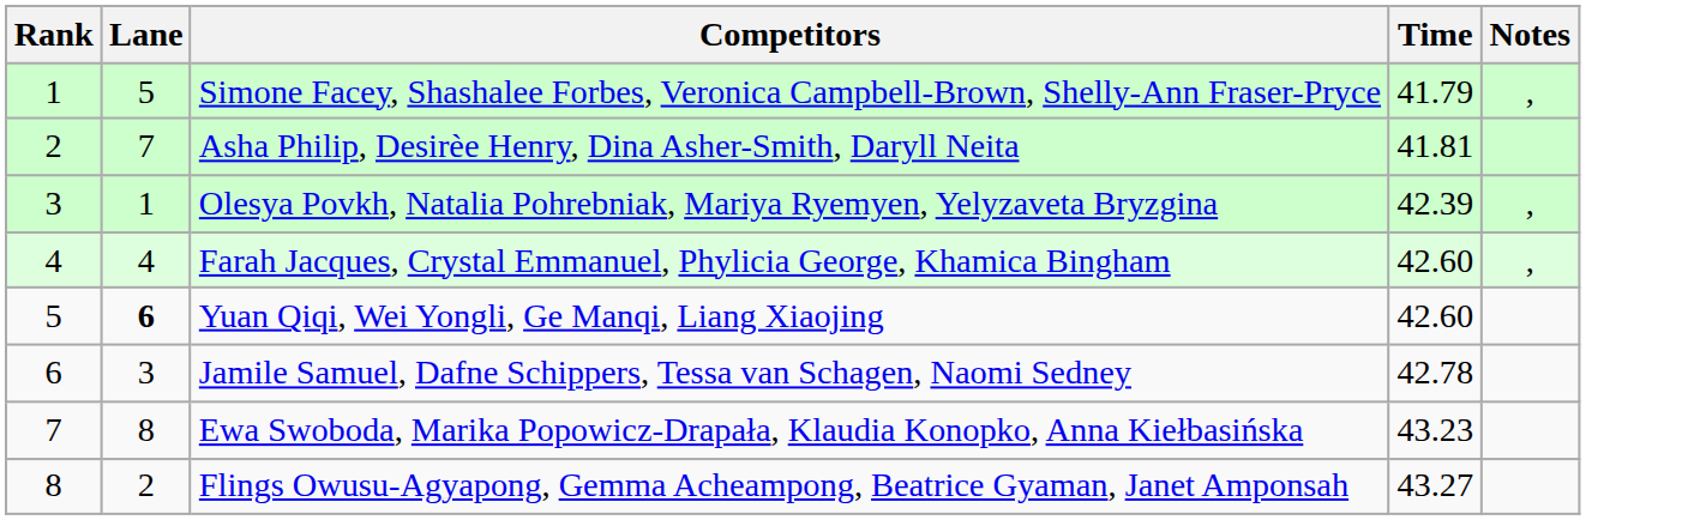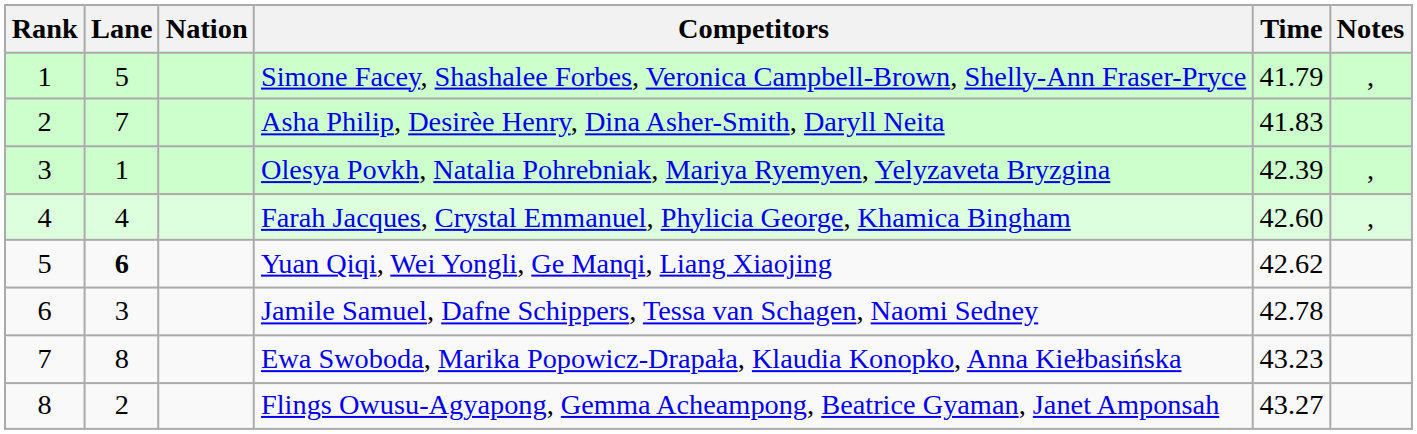 <table class="wikitable sortable" style="text-align:center; font-size:89%;">
 <tr>
 <th>Rank</th>
 <th>Lane</th>
+<th>Nation</th>
 <th class=unsortable>Competitors</th>
 <th>Time</th>
 <th class=unsortable>Notes</th>
 </tr>
 <tr style="background:#cfc;">
 <td>1</td>
 <td>5</td>
+<td align=left></td>
 <td align=left><a href='#'>Simone Facey</a>, <a href='#'>Shashalee Forbes</a>, <a href='#'>Veronica Campbell-Brown</a>, <a href='#'>Shelly-Ann Fraser-Pryce</a></td>
 <td>41.79</td>
 <td>, </td>
 </tr>
 <tr style="background:#cfc;">
 <td>2</td>
 <td>7</td>
+<td align=left></td>
 <td align=left><a href='#'>Asha Philip</a>, <a href='#'>Desirèe Henry</a>, <a href='#'>Dina Asher-Smith</a>, <a href='#'>Daryll Neita</a></td>
-<td>41.81</td>
+<td>41.83</td>
 <td></td>
 </tr>
 <tr style="background:#cfc;">
 <td>3</td>
 <td>1</td>
+<td align=left></td>
 <td align=left><a href='#'>Olesya Povkh</a>, <a href='#'>Natalia Pohrebniak</a>, <a href='#'>Mariya Ryemyen</a>, <a href='#'>Yelyzaveta Bryzgina</a></td>
 <td>42.39</td>
 <td>, </td>
 </tr>
 <tr style="background:#dfd;">
 <td>4</td>
 <td>4</td>
+<td align=left></td>
 <td align=left><a href='#'>Farah Jacques</a>, <a href='#'>Crystal Emmanuel</a>, <a href='#'>Phylicia George</a>, <a href='#'>Khamica Bingham</a></td>
 <td>42.60</td>
 <td>, </td>
 </tr>
 <tr>
 <td>5</td>
 <td><strong>6</strong></td>
+<td align=left></td>
 <td align=left><a href='#'>Yuan Qiqi</a>, <a href='#'>Wei Yongli</a>, <a href='#'>Ge Manqi</a>, <a href='#'>Liang Xiaojing</a></td>
-<td>42.60</td>
+<td>42.62</td>
 <td></td>
 </tr>
 <tr>
 <td>6</td>
 <td>3</td>
+<td align=left></td>
 <td align=left><a href='#'>Jamile Samuel</a>, <a href='#'>Dafne Schippers</a>, <a href='#'>Tessa van Schagen</a>, <a href='#'>Naomi Sedney</a></td>
 <td>42.78</td>
 <td></td>
 </tr>
 <tr>
 <td>7</td>
 <td>8</td>
+<td align=left></td>
 <td align=left><a href='#'>Ewa Swoboda</a>, <a href='#'>Marika Popowicz-Drapała</a>, <a href='#'>Klaudia Konopko</a>, <a href='#'>Anna Kiełbasińska</a></td>
 <td>43.23</td>
 <td></td>
 </tr>
 <tr>
 <td>8</td>
 <td>2</td>
+<td align=left></td>
 <td align=left><a href='#'>Flings Owusu-Agyapong</a>, <a href='#'>Gemma Acheampong</a>, <a href='#'>Beatrice Gyaman</a>, <a href='#'>Janet Amponsah</a></td>
 <td>43.27</td>
 <td></td>
 </tr>
 </table>
